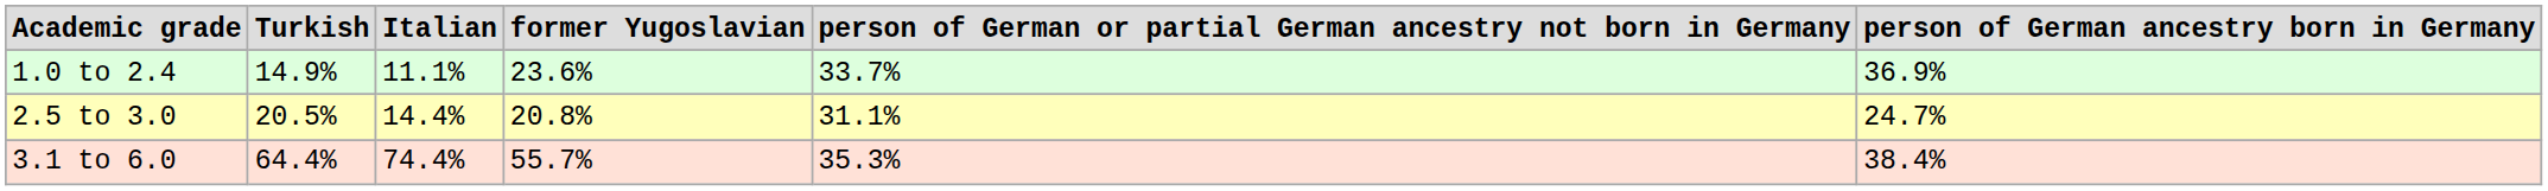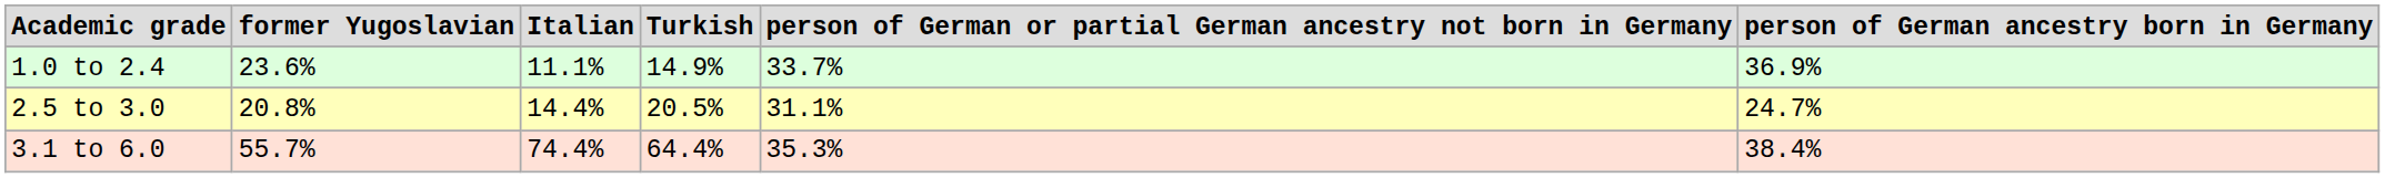 <table class="wikitable">
 <tr>
 <th style="background: #dddddd;">Academic grade</th>
+<th style="background: #dddddd;">former Yugoslavian</th>
+<th style="background: #dddddd;">Italian</th>
 <th style="background: #dddddd;">Turkish</th>
-<th style="background: #dddddd;">Italian</th>
-<th style="background: #dddddd;">former Yugoslavian</th>
 <th style="background: #dddddd;">person of German or partial German ancestry not born in Germany</th>
 <th style="background: #dddddd;">person of German ancestry born in Germany</th>
 </tr>
 <tr>
 <td style="background: #ddffdd;">1.0 to 2.4</td>
+<td style="background: #ddffdd;">23.6%</td>
+<td style="background: #ddffdd;">11.1%</td>
 <td style="background: #ddffdd;">14.9%</td>
-<td style="background: #ddffdd;">11.1%</td>
-<td style="background: #ddffdd;">23.6%</td>
 <td style="background: #ddffdd;">33.7%</td>
 <td style="background: #ddffdd;">36.9%</td>
 </tr>
 <tr>
 <td style="background: #ffffbb;">2.5 to 3.0</td>
+<td style="background: #ffffbb;">20.8%</td>
+<td style="background: #ffffbb;">14.4%</td>
 <td style="background: #ffffbb;">20.5%</td>
-<td style="background: #ffffbb;">14.4%</td>
-<td style="background: #ffffbb;">20.8%</td>
 <td style="background: #ffffbb;">31.1%</td>
 <td style="background: #ffffbb;">24.7%</td>
 </tr>
 <tr>
 <td style="background: #ffe1d7;">3.1 to 6.0</td>
+<td style="background: #ffe1d7;">55.7%</td>
+<td style="background: #ffe1d7;">74.4%</td>
 <td style="background: #ffe1d7;">64.4%</td>
-<td style="background: #ffe1d7;">74.4%</td>
-<td style="background: #ffe1d7;">55.7%</td>
 <td style="background: #ffe1d7;">35.3%</td>
 <td style="background: #ffe1d7;">38.4%</td>
 </tr>
 </table>
